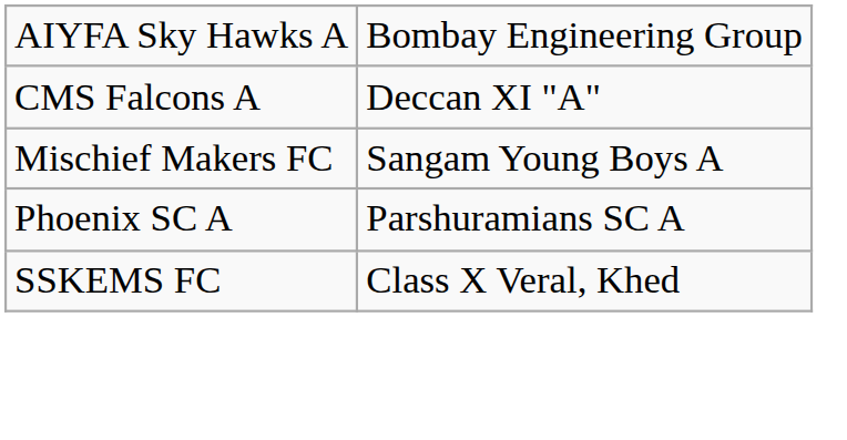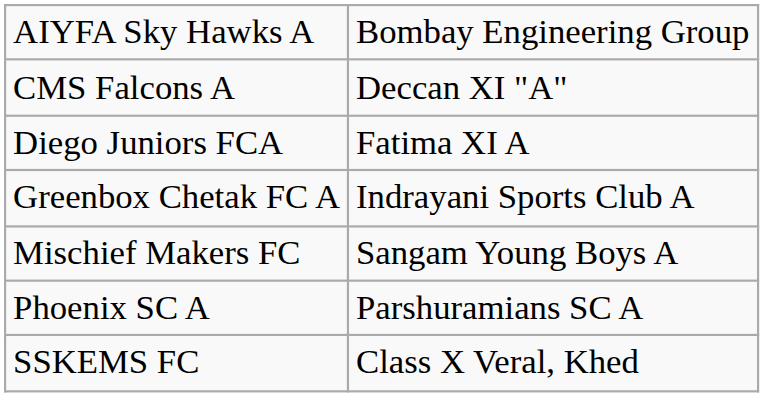 <table class="wikitable">
 <tr>
 <td>AIYFA Sky Hawks A</td>
 <td>Bombay Engineering Group</td>
 </tr>
 <tr>
 <td>CMS Falcons A</td>
 <td>Deccan XI "A"</td>
+</tr>
+<tr>
+<td>Diego Juniors FCA</td>
+<td>Fatima XI A</td>
+</tr>
+<tr>
+<td>Greenbox Chetak FC A</td>
+<td>Indrayani Sports Club A</td>
 </tr>
 <tr>
 <td>Mischief Makers FC</td>
 <td>Sangam Young Boys A</td>
 </tr>
 <tr>
 <td>Phoenix SC A</td>
 <td>Parshuramians SC A</td>
 </tr>
 <tr>
 <td>SSKEMS FC</td>
 <td>Class X Veral, Khed</td>
 </tr>
 </table>
